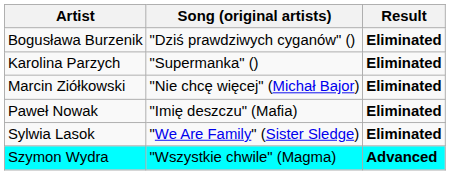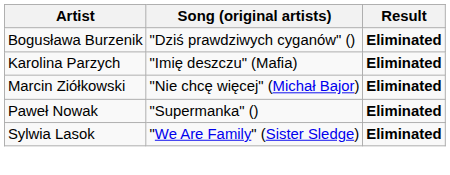 <table class=wikitable>
 <tr>
 <th>Artist</th>
 <th>Song (original artists)</th>
 <th>Result</th>
 </tr>
 <tr>
 <td>Bogusława Burzenik</td>
 <td>"Dziś prawdziwych cyganów" ()</td>
 <td><strong>Eliminated</strong></td>
 </tr>
 <tr>
 <td>Karolina Parzych</td>
-<td>"Supermanka" ()</td>
+<td>"Imię deszczu" (Mafia)</td>
 <td><strong>Eliminated</strong></td>
 </tr>
 <tr>
 <td>Marcin Ziółkowski</td>
 <td>"Nie chcę więcej" (<a href='#'>Michał Bajor</a>)</td>
 <td><strong>Eliminated</strong></td>
 </tr>
 <tr>
 <td>Paweł Nowak</td>
-<td>"Imię deszczu" (Mafia)</td>
+<td>"Supermanka" ()</td>
 <td><strong>Eliminated</strong></td>
 </tr>
 <tr>
 <td>Sylwia Lasok</td>
 <td>"<a href='#'>We Are Family</a>" (<a href='#'>Sister Sledge</a>)</td>
 <td><strong>Eliminated</strong></td>
 </tr>
-<tr style="background:cyan;">
-<td>Szymon Wydra</td>
-<td>"Wszystkie chwile" (Magma)</td>
-<td><strong>Advanced</strong></td>
-</tr>
 </table>
